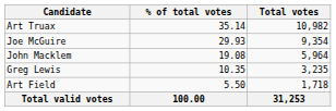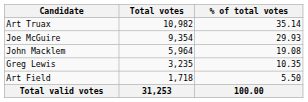 <table style="width:475px;" class="wikitable">
 <tr bgcolor="#EEEEEE">
 <th align="left">Candidate</th>
+<th align="right">Total votes</th>
 <th align="right">% of total votes</th>
-<th align="right">Total votes</th>
 </tr>
 <tr>
 <td align="left">Art Truax</td>
+<td align="right">10,982</td>
 <td align="right">35.14</td>
-<td align="right">10,982</td>
 </tr>
 <tr>
 <td align="left">Joe McGuire</td>
+<td align="right">9,354</td>
 <td align="right">29.93</td>
-<td align="right">9,354</td>
 </tr>
 <tr>
 <td align="left">John Macklem</td>
+<td align="right">5,964</td>
 <td align="right">19.08</td>
-<td align="right">5,964</td>
 </tr>
 <tr>
 <td align="left">Greg Lewis</td>
+<td align="right">3,235</td>
 <td align="right">10.35</td>
-<td align="right">3,235</td>
 </tr>
 <tr>
 <td align="left">Art Field</td>
+<td align="right">1,718</td>
 <td align="right">5.50</td>
-<td align="right">1,718</td>
 </tr>
 <tr bgcolor="#EEEEEE">
 <th align="left">Total valid votes</th>
+<th align="right"><strong>31,253</strong></th>
 <th align="right"><strong>100.00</strong></th>
-<th align="right"><strong>31,253</strong></th>
 </tr>
 </table>
